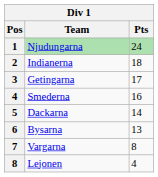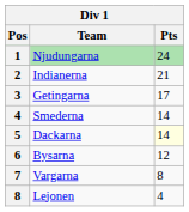 <table class="wikitable">
 <tr>
 <th colspan="3">Div 1</th>
 </tr>
 <tr>
 <th width=20>Pos</th>
 <th width=150>Team</th>
 <th width=30>Pts</th>
 </tr>
 <tr style="background:#ACE1AF;">
 <th>1</th>
 <td><a href='#'>Njudungarna</a></td>
 <td>24</td>
 </tr>
 <tr>
 <th>2</th>
 <td><a href='#'>Indianerna</a></td>
-<td>18</td>
+<td>21</td>
 </tr>
 <tr>
 <th>3</th>
 <td><a href='#'>Getingarna</a></td>
 <td>17</td>
 </tr>
 <tr>
 <th>4</th>
 <td><a href='#'>Smederna</a></td>
-<td>16</td>
+<td>14</td>
 </tr>
 <tr>
 <th>5</th>
 <td><a href='#'>Dackarna</a></td>
-<td>14</td>
+<td style="background: lightyellow;">14</td>
 </tr>
 <tr>
 <th>6</th>
 <td><a href='#'>Bysarna</a></td>
-<td>13</td>
+<td>12</td>
 </tr>
 <tr>
 <th>7</th>
 <td><a href='#'>Vargarna</a></td>
 <td>8</td>
 </tr>
 <tr>
 <th>8</th>
 <td><a href='#'>Lejonen</a></td>
 <td>4</td>
 </tr>
 </table>
